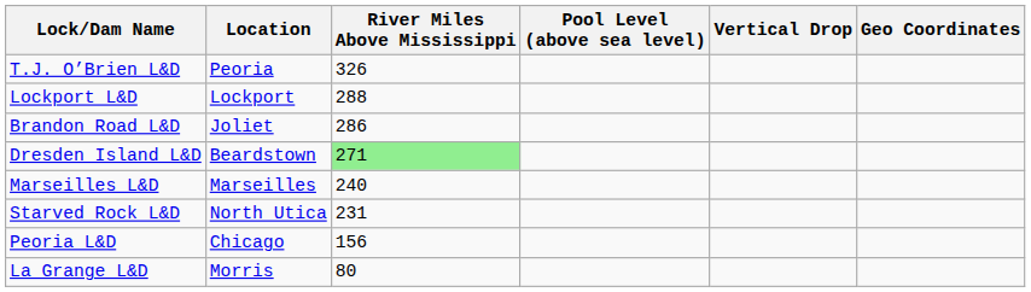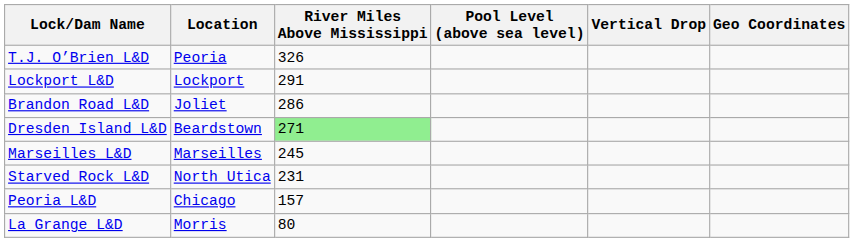 <table class="wikitable">
 <tr>
 <th>Lock/Dam Name</th>
 <th>Location</th>
 <th>River Miles<br>Above Mississippi</th>
 <th>Pool Level<br>(above sea level)</th>
 <th>Vertical Drop</th>
 <th>Geo Coordinates</th>
 </tr>
 <tr>
 <td><a href='#'>T.J. O’Brien L&D</a></td>
 <td><a href='#'>Peoria</a></td>
 <td>326</td>
 <td></td>
 <td></td>
 <td></td>
 </tr>
 <tr>
 <td><a href='#'>Lockport L&D</a></td>
 <td><a href='#'>Lockport</a></td>
-<td>288</td>
+<td>291</td>
 <td></td>
 <td></td>
 <td></td>
 </tr>
 <tr>
 <td><a href='#'>Brandon Road L&D</a></td>
 <td><a href='#'>Joliet</a></td>
 <td>286</td>
 <td></td>
 <td></td>
 <td></td>
 </tr>
 <tr>
 <td><a href='#'>Dresden Island L&D</a></td>
 <td><a href='#'>Beardstown</a></td>
 <td style="background: lightgreen;">271</td>
 <td></td>
 <td></td>
 <td></td>
 </tr>
 <tr>
 <td><a href='#'>Marseilles L&D</a></td>
 <td><a href='#'>Marseilles</a></td>
-<td>240</td>
+<td>245</td>
 <td></td>
 <td></td>
 <td></td>
 </tr>
 <tr>
 <td><a href='#'>Starved Rock L&D</a></td>
 <td><a href='#'>North Utica</a></td>
 <td>231</td>
 <td></td>
 <td></td>
 <td></td>
 </tr>
 <tr>
 <td><a href='#'>Peoria L&D</a></td>
 <td><a href='#'>Chicago</a></td>
-<td>156</td>
+<td>157</td>
 <td></td>
 <td></td>
 <td></td>
 </tr>
 <tr>
 <td><a href='#'>La Grange L&D</a></td>
 <td><a href='#'>Morris</a></td>
 <td>80</td>
 <td></td>
 <td></td>
 <td></td>
 </tr>
 </table>
